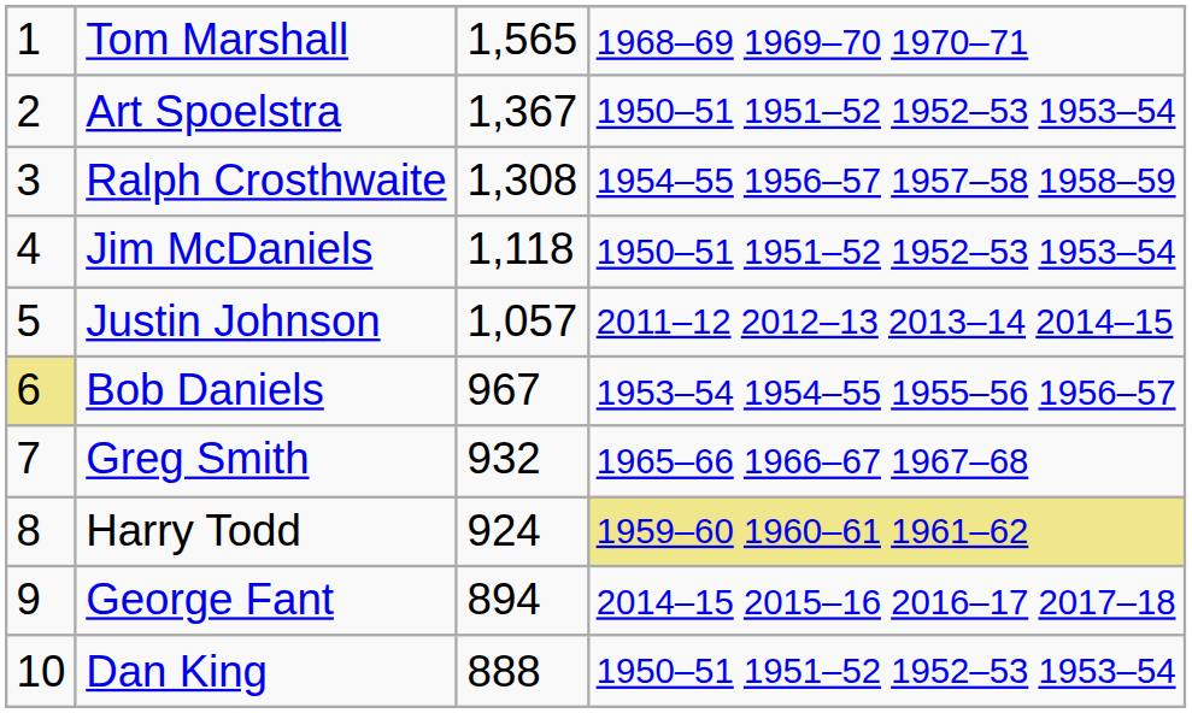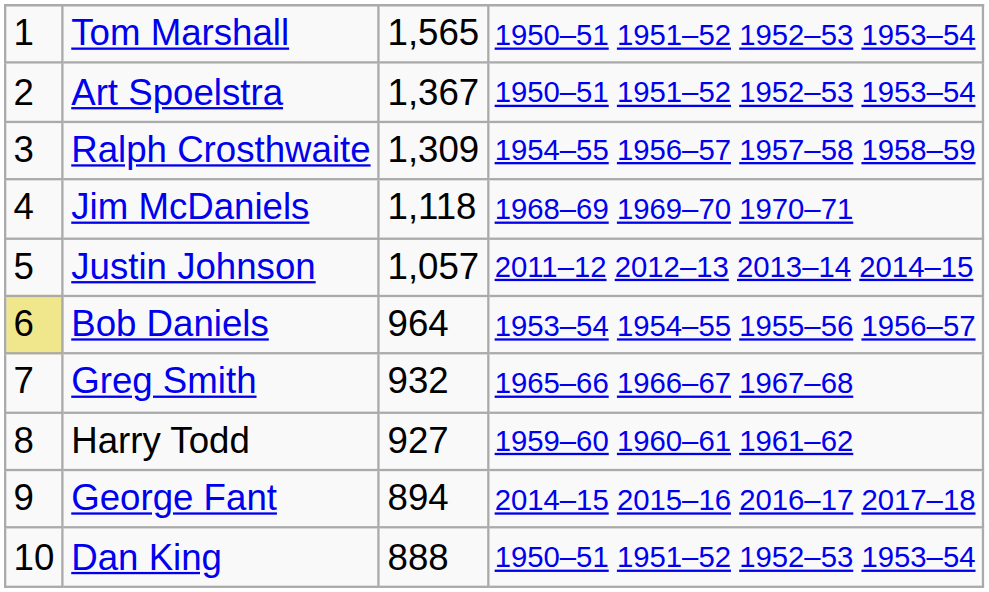 <table class="wikitable">
 <tr>
 </tr>
 <tr>
 <td>1</td>
 <td><a href='#'>Tom Marshall</a></td>
 <td>1,565</td>
-<td style="font-size:80%;"><a href='#'>1968–69</a> <a href='#'>1969–70</a> <a href='#'>1970–71</a></td>
+<td style="font-size:80%;"><a href='#'>1950–51</a> <a href='#'>1951–52</a> <a href='#'>1952–53</a> <a href='#'>1953–54</a></td>
 </tr>
 <tr>
 <td>2</td>
 <td><a href='#'>Art Spoelstra</a></td>
 <td>1,367</td>
 <td style="font-size:80%;"><a href='#'>1950–51</a> <a href='#'>1951–52</a> <a href='#'>1952–53</a> <a href='#'>1953–54</a></td>
 </tr>
 <tr>
 <td>3</td>
 <td><a href='#'>Ralph Crosthwaite</a></td>
-<td>1,308</td>
+<td>1,309</td>
 <td style="font-size:80%;"><a href='#'>1954–55</a> <a href='#'>1956–57</a> <a href='#'>1957–58</a> <a href='#'>1958–59</a></td>
 </tr>
 <tr>
 <td>4</td>
 <td><a href='#'>Jim McDaniels</a></td>
 <td>1,118</td>
-<td style="font-size:80%;"><a href='#'>1950–51</a> <a href='#'>1951–52</a> <a href='#'>1952–53</a> <a href='#'>1953–54</a></td>
+<td style="font-size:80%;"><a href='#'>1968–69</a> <a href='#'>1969–70</a> <a href='#'>1970–71</a></td>
 </tr>
 <tr>
 <td>5</td>
 <td><a href='#'>Justin Johnson</a></td>
 <td>1,057</td>
 <td style="font-size:80%;"><a href='#'>2011–12</a> <a href='#'>2012–13</a> <a href='#'>2013–14</a> <a href='#'>2014–15</a></td>
 </tr>
 <tr>
 <td style="background: khaki;">6</td>
 <td><a href='#'>Bob Daniels</a></td>
-<td>967</td>
+<td>964</td>
 <td style="font-size:80%;"><a href='#'>1953–54</a> <a href='#'>1954–55</a> <a href='#'>1955–56</a> <a href='#'>1956–57</a></td>
 </tr>
 <tr>
 <td>7</td>
 <td><a href='#'>Greg Smith</a></td>
 <td>932</td>
 <td style="font-size:80%;"><a href='#'>1965–66</a> <a href='#'>1966–67</a> <a href='#'>1967–68</a></td>
 </tr>
 <tr>
 <td>8</td>
 <td>Harry Todd</td>
-<td>924</td>
-<td style="background: khaki; font-size:80%;"><a href='#'>1959–60</a> <a href='#'>1960–61</a> <a href='#'>1961–62</a></td>
+<td>927</td>
+<td style="font-size:80%;"><a href='#'>1959–60</a> <a href='#'>1960–61</a> <a href='#'>1961–62</a></td>
 </tr>
 <tr>
 <td>9</td>
 <td><a href='#'>George Fant</a></td>
 <td>894</td>
 <td style="font-size:80%;"><a href='#'>2014–15</a> <a href='#'>2015–16</a> <a href='#'>2016–17</a> <a href='#'>2017–18</a></td>
 </tr>
 <tr>
 <td>10</td>
 <td><a href='#'>Dan King</a></td>
 <td>888</td>
 <td style="font-size:80%;"><a href='#'>1950–51</a> <a href='#'>1951–52</a> <a href='#'>1952–53</a> <a href='#'>1953–54</a></td>
 </tr>
 </table>
